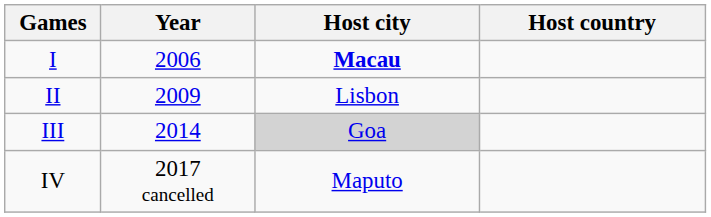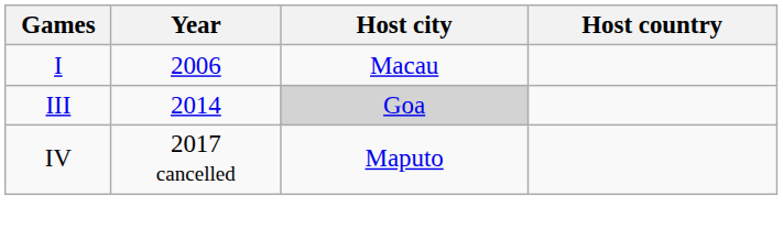 <table class=wikitable style="text-align:center">
 <tr>
 <th width=60>Games</th>
 <th width=100>Year</th>
 <th width=150>Host city</th>
 <th width=150>Host country</th>
 </tr>
 <tr>
 <td><a href='#'>I</a></td>
 <td><a href='#'>2006</a></td>
-<td><strong><a href='#'>Macau</a></strong></td>
-<td></td>
-</tr>
-<tr>
-<td><a href='#'>II</a></td>
-<td><a href='#'>2009</a></td>
-<td><a href='#'>Lisbon</a></td>
+<td><a href='#'>Macau</a></td>
 <td></td>
 </tr>
 <tr>
 <td><a href='#'>III</a></td>
 <td><a href='#'>2014</a></td>
 <td style="background: lightgrey;"><a href='#'>Goa</a></td>
 <td></td>
 </tr>
 <tr>
 <td>IV</td>
 <td>2017<br><small>cancelled</small></td>
 <td><a href='#'>Maputo</a></td>
 <td></td>
 </tr>
 </table>
